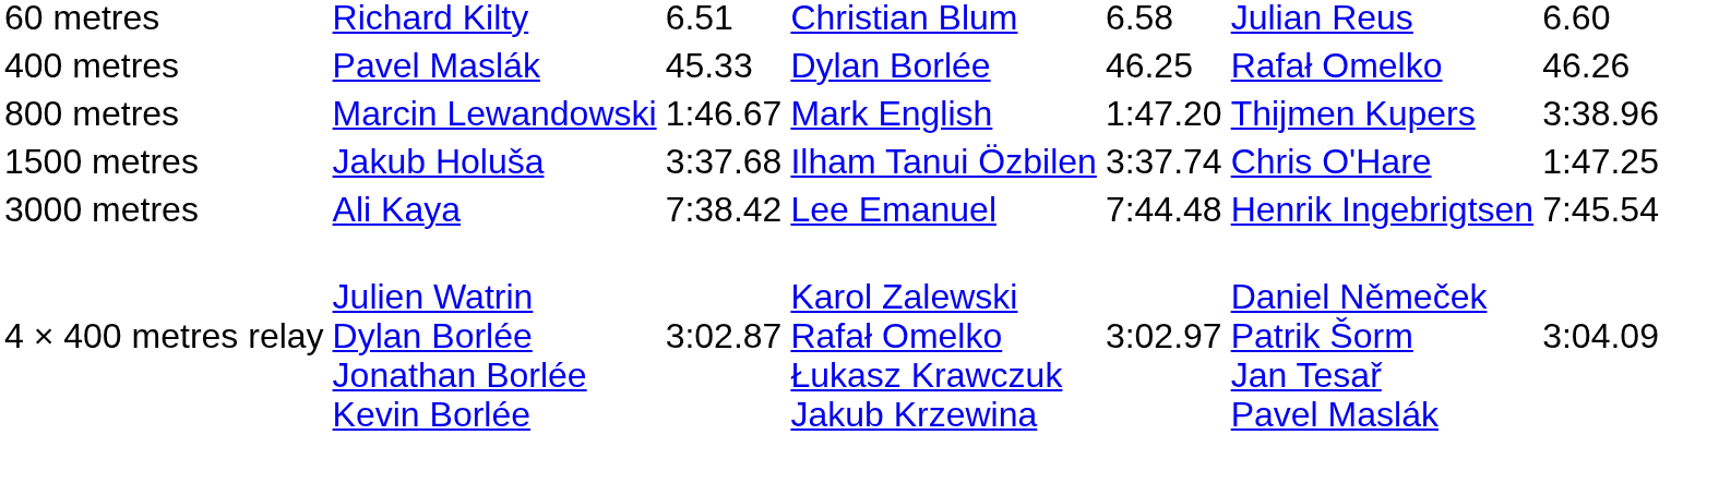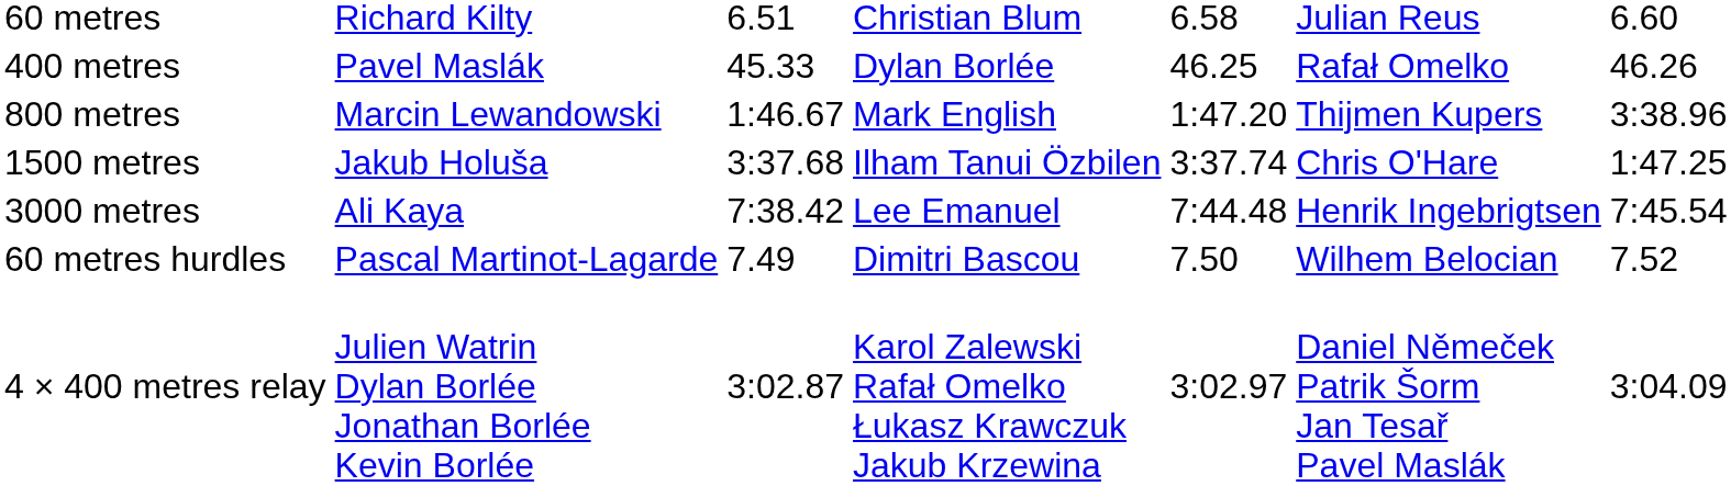 <table>
 <tr>
 <td>60 metres <br></td>
 <td><a href='#'>Richard Kilty</a><br></td>
 <td>6.51 </td>
 <td><a href='#'>Christian Blum</a><br></td>
 <td>6.58</td>
 <td><a href='#'>Julian Reus</a><br></td>
 <td>6.60</td>
 </tr>
 <tr>
 <td>400 metres <br></td>
 <td><a href='#'>Pavel Maslák</a><br></td>
 <td>45.33 </td>
 <td><a href='#'>Dylan Borlée</a><br></td>
 <td>46.25</td>
 <td><a href='#'>Rafał Omelko</a><br></td>
 <td>46.26</td>
 </tr>
 <tr>
 <td>800 metres <br></td>
 <td><a href='#'>Marcin Lewandowski</a><br></td>
 <td>1:46.67</td>
 <td><a href='#'>Mark English</a><br></td>
 <td>1:47.20</td>
 <td><a href='#'>Thijmen Kupers</a><br></td>
 <td>3:38.96</td>
 </tr>
 <tr>
 <td>1500 metres <br></td>
 <td><a href='#'>Jakub Holuša</a><br></td>
 <td>3:37.68 </td>
 <td><a href='#'>Ilham Tanui Özbilen</a><br></td>
 <td>3:37.74</td>
 <td><a href='#'>Chris O'Hare</a><br></td>
 <td>1:47.25</td>
 </tr>
 <tr>
 <td>3000 metres <br></td>
 <td><a href='#'>Ali Kaya</a><br></td>
 <td>7:38.42</td>
 <td><a href='#'>Lee Emanuel</a><br></td>
 <td>7:44.48</td>
 <td><a href='#'>Henrik Ingebrigtsen</a><br></td>
 <td>7:45.54 </td>
 </tr>
 <tr>
+<td>60 metres hurdles <br></td>
+<td><a href='#'>Pascal Martinot-Lagarde</a><br></td>
+<td>7.49</td>
+<td><a href='#'>Dimitri Bascou</a><br></td>
+<td>7.50</td>
+<td><a href='#'>Wilhem Belocian</a><br></td>
+<td>7.52</td>
+</tr>
+<tr>
 <td>4 × 400 metres relay<br></td>
 <td><br><a href='#'>Julien Watrin</a><br><a href='#'>Dylan Borlée</a><br><a href='#'>Jonathan Borlée</a><br><a href='#'>Kevin Borlée</a></td>
 <td>3:02.87 </td>
 <td><br><a href='#'>Karol Zalewski</a><br><a href='#'>Rafał Omelko</a><br><a href='#'>Łukasz Krawczuk</a><br><a href='#'>Jakub Krzewina</a></td>
 <td>3:02.97 </td>
 <td><br><a href='#'>Daniel Němeček</a><br><a href='#'>Patrik Šorm</a><br><a href='#'>Jan Tesař</a><br><a href='#'>Pavel Maslák</a></td>
 <td>3:04.09 </td>
 </tr>
 </table>
